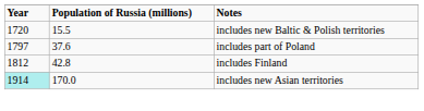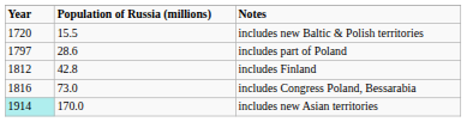 <table class="wikitable">
 <tr>
 </tr>
 <tr>
 <td width="60"><strong>Year</strong></td>
 <td width="240pt"><strong>Population of Russia (millions)</strong></td>
 <td width="300pt"><strong>Notes</strong></td>
 </tr>
 <tr>
 <td>1720</td>
 <td>15.5</td>
 <td>includes new Baltic & Polish territories</td>
 </tr>
 <tr>
 <td>1797</td>
-<td>37.6</td>
+<td>28.6</td>
 <td>includes part of Poland</td>
 </tr>
 <tr>
 <td>1812</td>
 <td>42.8</td>
 <td>includes Finland</td>
 </tr>
 <tr>
+<td>1816</td>
+<td>73.0</td>
+<td>includes Congress Poland, Bessarabia</td>
+</tr>
+<tr>
 <td style="background: paleturquoise;">1914</td>
 <td>170.0</td>
 <td>includes new Asian territories</td>
 </tr>
 </table>
